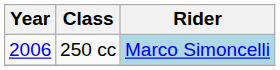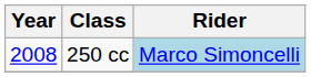 <table class="wikitable">
 <tr>
 <th>Year</th>
 <th>Class</th>
 <th>Rider</th>
 </tr>
 <tr>
-<td><a href='#'>2006</a></td>
+<td><a href='#'>2008</a></td>
 <td>250 cc</td>
 <td style="background: lightblue;"> <a href='#'>Marco Simoncelli</a></td>
 </tr>
 <tr>
 </tr>
 </table>
